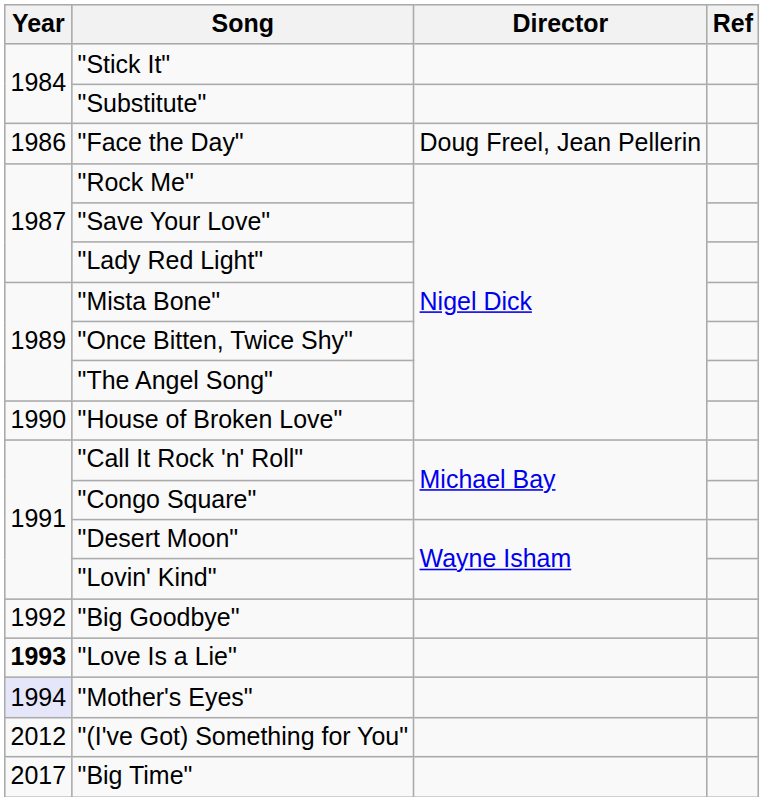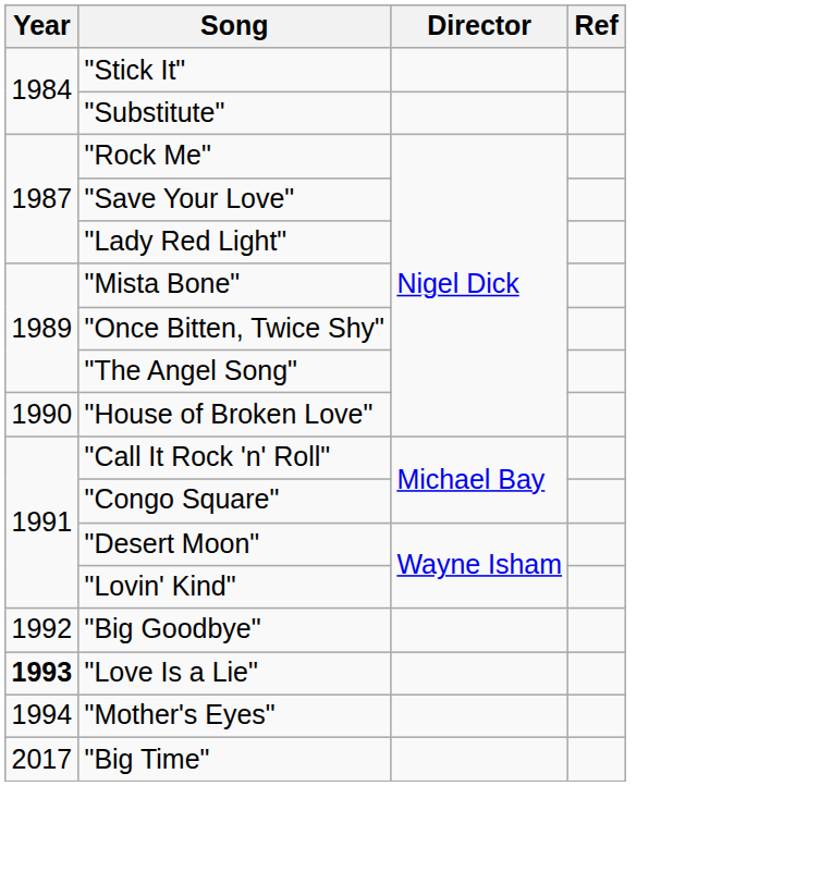 <table class="wikitable">
 <tr>
 <th>Year</th>
 <th>Song</th>
 <th>Director</th>
 <th>Ref</th>
 </tr>
 <tr>
 <td rowspan="2">1984</td>
 <td>"Stick It"</td>
 <td></td>
 <td></td>
 </tr>
 <tr>
 <td>"Substitute"</td>
 <td></td>
-<td></td>
-</tr>
-<tr>
-<td>1986</td>
-<td>"Face the Day"</td>
-<td>Doug Freel, Jean Pellerin</td>
 <td></td>
 </tr>
 <tr>
 <td rowspan="3">1987</td>
 <td>"Rock Me"</td>
 <td rowspan="7"><a href='#'>Nigel Dick</a></td>
 <td></td>
 </tr>
 <tr>
 <td>"Save Your Love"</td>
 <td></td>
 </tr>
 <tr>
 <td>"Lady Red Light"</td>
 <td></td>
 </tr>
 <tr>
 <td rowspan="3">1989</td>
 <td>"Mista Bone"</td>
 <td></td>
 </tr>
 <tr>
 <td>"Once Bitten, Twice Shy"</td>
 <td></td>
 </tr>
 <tr>
 <td>"The Angel Song"</td>
 <td></td>
 </tr>
 <tr>
 <td>1990</td>
 <td>"House of Broken Love"</td>
 <td></td>
 </tr>
 <tr>
 <td rowspan="4">1991</td>
 <td>"Call It Rock 'n' Roll"</td>
 <td rowspan="2"><a href='#'>Michael Bay</a></td>
 <td></td>
 </tr>
 <tr>
 <td>"Congo Square"</td>
 <td></td>
 </tr>
 <tr>
 <td>"Desert Moon"</td>
 <td rowspan="2"><a href='#'>Wayne Isham</a></td>
 <td></td>
 </tr>
 <tr>
 <td>"Lovin' Kind"</td>
 <td></td>
 </tr>
 <tr>
 <td>1992</td>
 <td>"Big Goodbye"</td>
 <td></td>
 <td></td>
 </tr>
 <tr>
 <td><strong>1993</strong></td>
 <td>"Love Is a Lie"</td>
 <td></td>
 <td></td>
 </tr>
 <tr>
-<td style="background: lavender;">1994</td>
+<td>1994</td>
 <td>"Mother's Eyes"</td>
-<td></td>
-<td></td>
-</tr>
-<tr>
-<td>2012</td>
-<td>"(I've Got) Something for You"</td>
 <td></td>
 <td></td>
 </tr>
 <tr>
 <td>2017</td>
 <td>"Big Time"</td>
 <td></td>
 </tr>
 </table>
